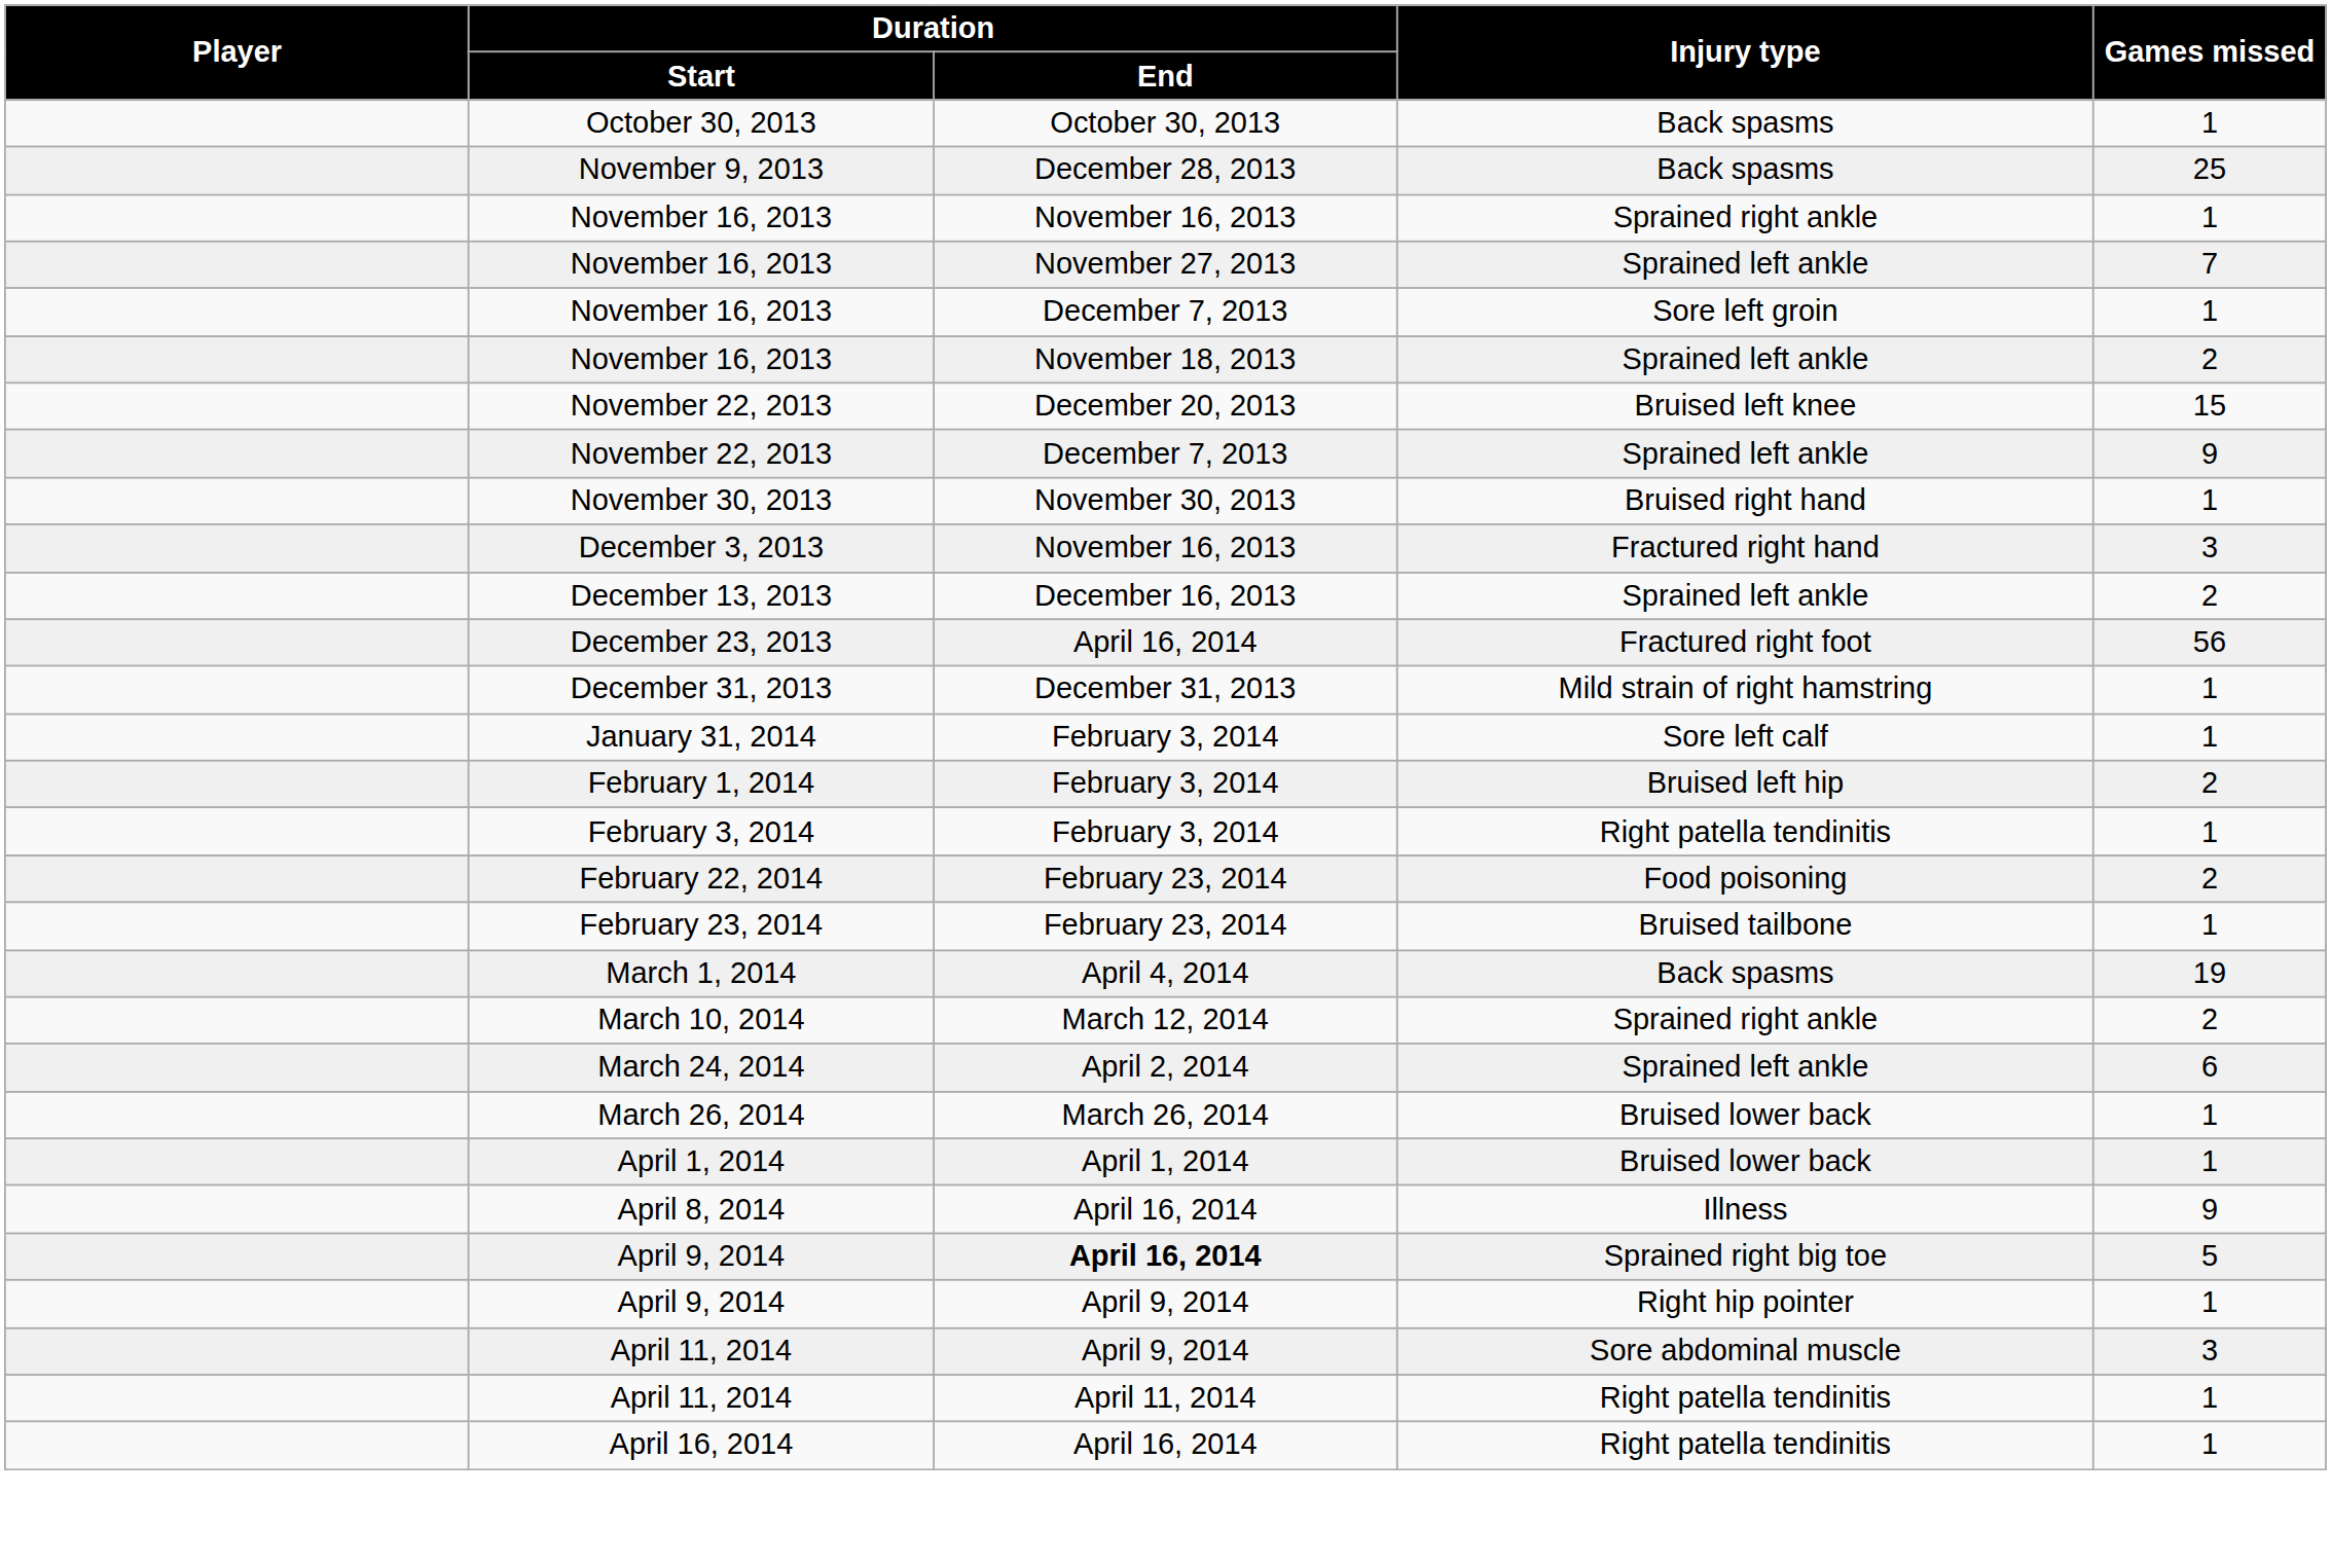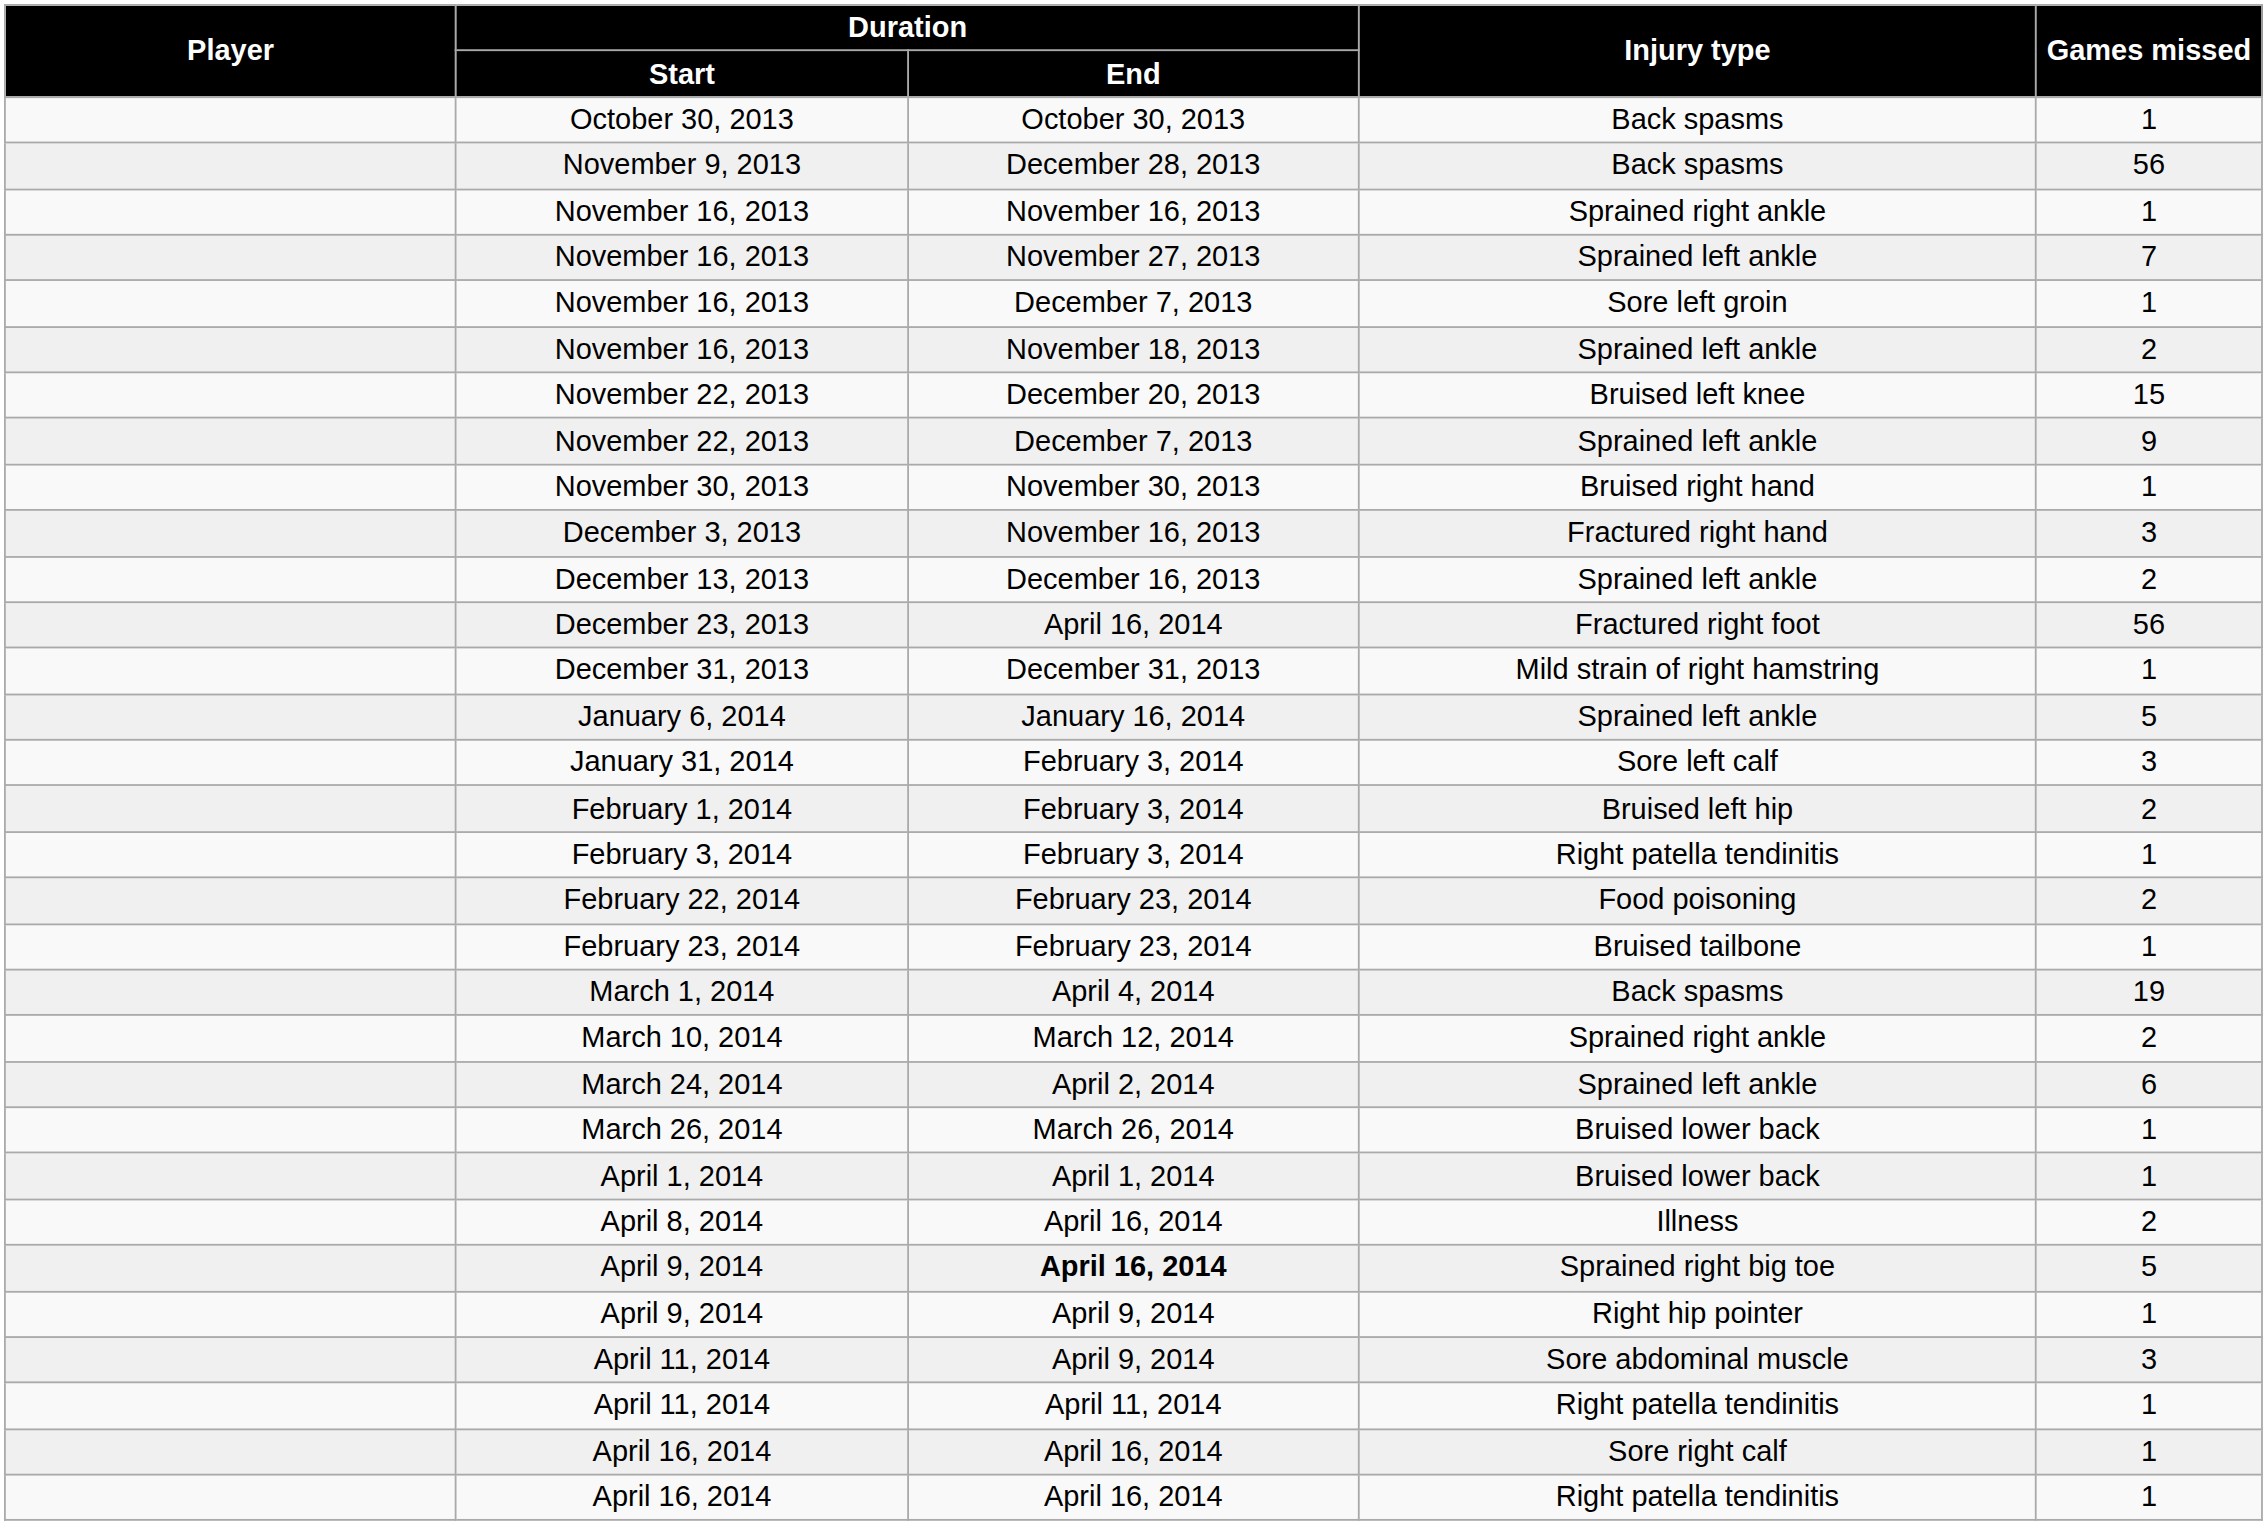 <table class="wikitable sortable collapsible collapsed" style="text-align:center;">
 <tr>
 <th rowspan="2" style="background:#000; color:white" width="10%">Player</th>
 <th colspan="2" style="background:#000; color:white" width="20%" class="unsortable">Duration</th>
 <th rowspan="2" style="background:#000; color:white" width="15%">Injury type</th>
 <th rowspan="2" style="background:#000; color:white" width="05%">Games missed</th>
 </tr>
 <tr>
 <th style="background:#000; color:white" width="10%">Start</th>
 <th style="background:#000; color:white" width="10%">End</th>
 </tr>
 <tr>
 <td></td>
 <td>October 30, 2013</td>
 <td>October 30, 2013</td>
 <td>Back spasms</td>
 <td>1</td>
 </tr>
 <tr style="background:#f0f0f0;">
 <td></td>
 <td>November 9, 2013</td>
 <td>December 28, 2013</td>
 <td>Back spasms</td>
-<td>25</td>
+<td>56</td>
 </tr>
 <tr>
 <td></td>
 <td>November 16, 2013</td>
 <td>November 16, 2013</td>
 <td>Sprained right ankle</td>
 <td>1</td>
 </tr>
 <tr style="background:#f0f0f0;">
 <td></td>
 <td>November 16, 2013</td>
 <td>November 27, 2013</td>
 <td>Sprained left ankle</td>
 <td>7</td>
 </tr>
 <tr>
 <td></td>
 <td>November 16, 2013</td>
 <td>December 7, 2013</td>
 <td>Sore left groin</td>
 <td>1</td>
 </tr>
 <tr style="background:#f0f0f0;">
 <td></td>
 <td>November 16, 2013</td>
 <td>November 18, 2013</td>
 <td>Sprained left ankle</td>
 <td>2</td>
 </tr>
 <tr>
 <td></td>
 <td>November 22, 2013</td>
 <td>December 20, 2013</td>
 <td>Bruised left knee</td>
 <td>15</td>
 </tr>
 <tr style="background:#f0f0f0;">
 <td></td>
 <td>November 22, 2013</td>
 <td>December 7, 2013</td>
 <td>Sprained left ankle</td>
 <td>9</td>
 </tr>
 <tr>
 <td></td>
 <td>November 30, 2013</td>
 <td>November 30, 2013</td>
 <td>Bruised right hand</td>
 <td>1</td>
 </tr>
 <tr style="background:#f0f0f0;">
 <td></td>
 <td>December 3, 2013</td>
 <td>November 16, 2013</td>
 <td>Fractured right hand</td>
 <td>3</td>
 </tr>
 <tr>
 <td></td>
 <td>December 13, 2013</td>
 <td>December 16, 2013</td>
 <td>Sprained left ankle</td>
 <td>2</td>
 </tr>
 <tr style="background:#f0f0f0;">
 <td></td>
 <td>December 23, 2013</td>
 <td>April 16, 2014</td>
 <td>Fractured right foot</td>
 <td>56</td>
 </tr>
 <tr>
 <td></td>
 <td>December 31, 2013</td>
 <td>December 31, 2013</td>
 <td>Mild strain of right hamstring</td>
 <td>1</td>
 </tr>
+<tr style="background:#f0f0f0;">
+<td></td>
+<td>January 6, 2014</td>
+<td>January 16, 2014</td>
+<td>Sprained left ankle</td>
+<td>5</td>
+</tr>
 <tr>
 <td></td>
 <td>January 31, 2014</td>
 <td>February 3, 2014</td>
 <td>Sore left calf</td>
-<td>1</td>
+<td>3</td>
 </tr>
 <tr style="background:#f0f0f0;">
 <td></td>
 <td>February 1, 2014</td>
 <td>February 3, 2014</td>
 <td>Bruised left hip</td>
 <td>2</td>
 </tr>
 <tr>
 <td></td>
 <td>February 3, 2014</td>
 <td>February 3, 2014</td>
 <td>Right patella tendinitis</td>
 <td>1</td>
 </tr>
 <tr style="background:#f0f0f0;">
 <td></td>
 <td>February 22, 2014</td>
 <td>February 23, 2014</td>
 <td>Food poisoning</td>
 <td>2</td>
 </tr>
 <tr>
 <td></td>
 <td>February 23, 2014</td>
 <td>February 23, 2014</td>
 <td>Bruised tailbone</td>
 <td>1</td>
 </tr>
 <tr style="background:#f0f0f0;">
 <td></td>
 <td>March 1, 2014</td>
 <td>April 4, 2014</td>
 <td>Back spasms</td>
 <td>19</td>
 </tr>
 <tr>
 <td></td>
 <td>March 10, 2014</td>
 <td>March 12, 2014</td>
 <td>Sprained right ankle</td>
 <td>2</td>
 </tr>
 <tr style="background:#f0f0f0;">
 <td></td>
 <td>March 24, 2014</td>
 <td>April 2, 2014</td>
 <td>Sprained left ankle</td>
 <td>6</td>
 </tr>
 <tr>
 <td></td>
 <td>March 26, 2014</td>
 <td>March 26, 2014</td>
 <td>Bruised lower back</td>
 <td>1</td>
 </tr>
 <tr style="background:#f0f0f0;">
 <td></td>
 <td>April 1, 2014</td>
 <td>April 1, 2014</td>
 <td>Bruised lower back</td>
 <td>1</td>
 </tr>
 <tr>
 <td></td>
 <td>April 8, 2014</td>
 <td>April 16, 2014</td>
 <td>Illness</td>
-<td>9</td>
+<td>2</td>
 </tr>
 <tr style="background:#f0f0f0;">
 <td></td>
 <td>April 9, 2014</td>
 <td><strong>April 16, 2014</strong></td>
 <td>Sprained right big toe</td>
 <td>5</td>
 </tr>
 <tr>
 <td></td>
 <td>April 9, 2014</td>
 <td>April 9, 2014</td>
 <td>Right hip pointer</td>
 <td>1</td>
 </tr>
 <tr style="background:#f0f0f0;">
 <td></td>
 <td>April 11, 2014</td>
 <td>April 9, 2014</td>
 <td>Sore abdominal muscle</td>
 <td>3</td>
 </tr>
 <tr>
 <td></td>
 <td>April 11, 2014</td>
 <td>April 11, 2014</td>
 <td>Right patella tendinitis</td>
 <td>1</td>
 </tr>
+<tr style="background:#f0f0f0;">
+<td></td>
+<td>April 16, 2014</td>
+<td>April 16, 2014</td>
+<td>Sore right calf</td>
+<td>1</td>
+</tr>
 <tr>
 <td></td>
 <td>April 16, 2014</td>
 <td>April 16, 2014</td>
 <td>Right patella tendinitis</td>
 <td>1</td>
 </tr>
 </table>
